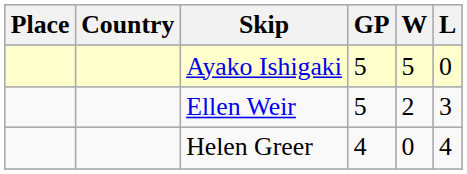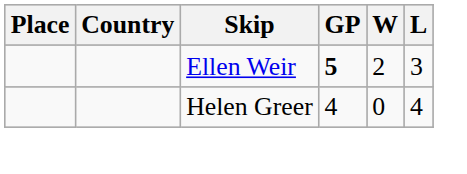 <table class="wikitable">
 <tr>
 <th>Place</th>
 <th>Country</th>
 <th>Skip</th>
 <th>GP</th>
 <th>W</th>
 <th>L</th>
 </tr>
-<tr bgcolor=#ffffcc>
-<td></td>
-<td></td>
-<td><a href='#'>Ayako Ishigaki</a></td>
-<td>5</td>
-<td>5</td>
-<td>0</td>
-</tr>
 <tr>
 <td></td>
 <td></td>
 <td><a href='#'>Ellen Weir</a></td>
-<td>5</td>
+<td><strong>5</strong></td>
 <td>2</td>
 <td>3</td>
 </tr>
 <tr>
 <td></td>
 <td></td>
 <td>Helen Greer</td>
 <td>4</td>
 <td>0</td>
 <td>4</td>
 </tr>
 </table>
